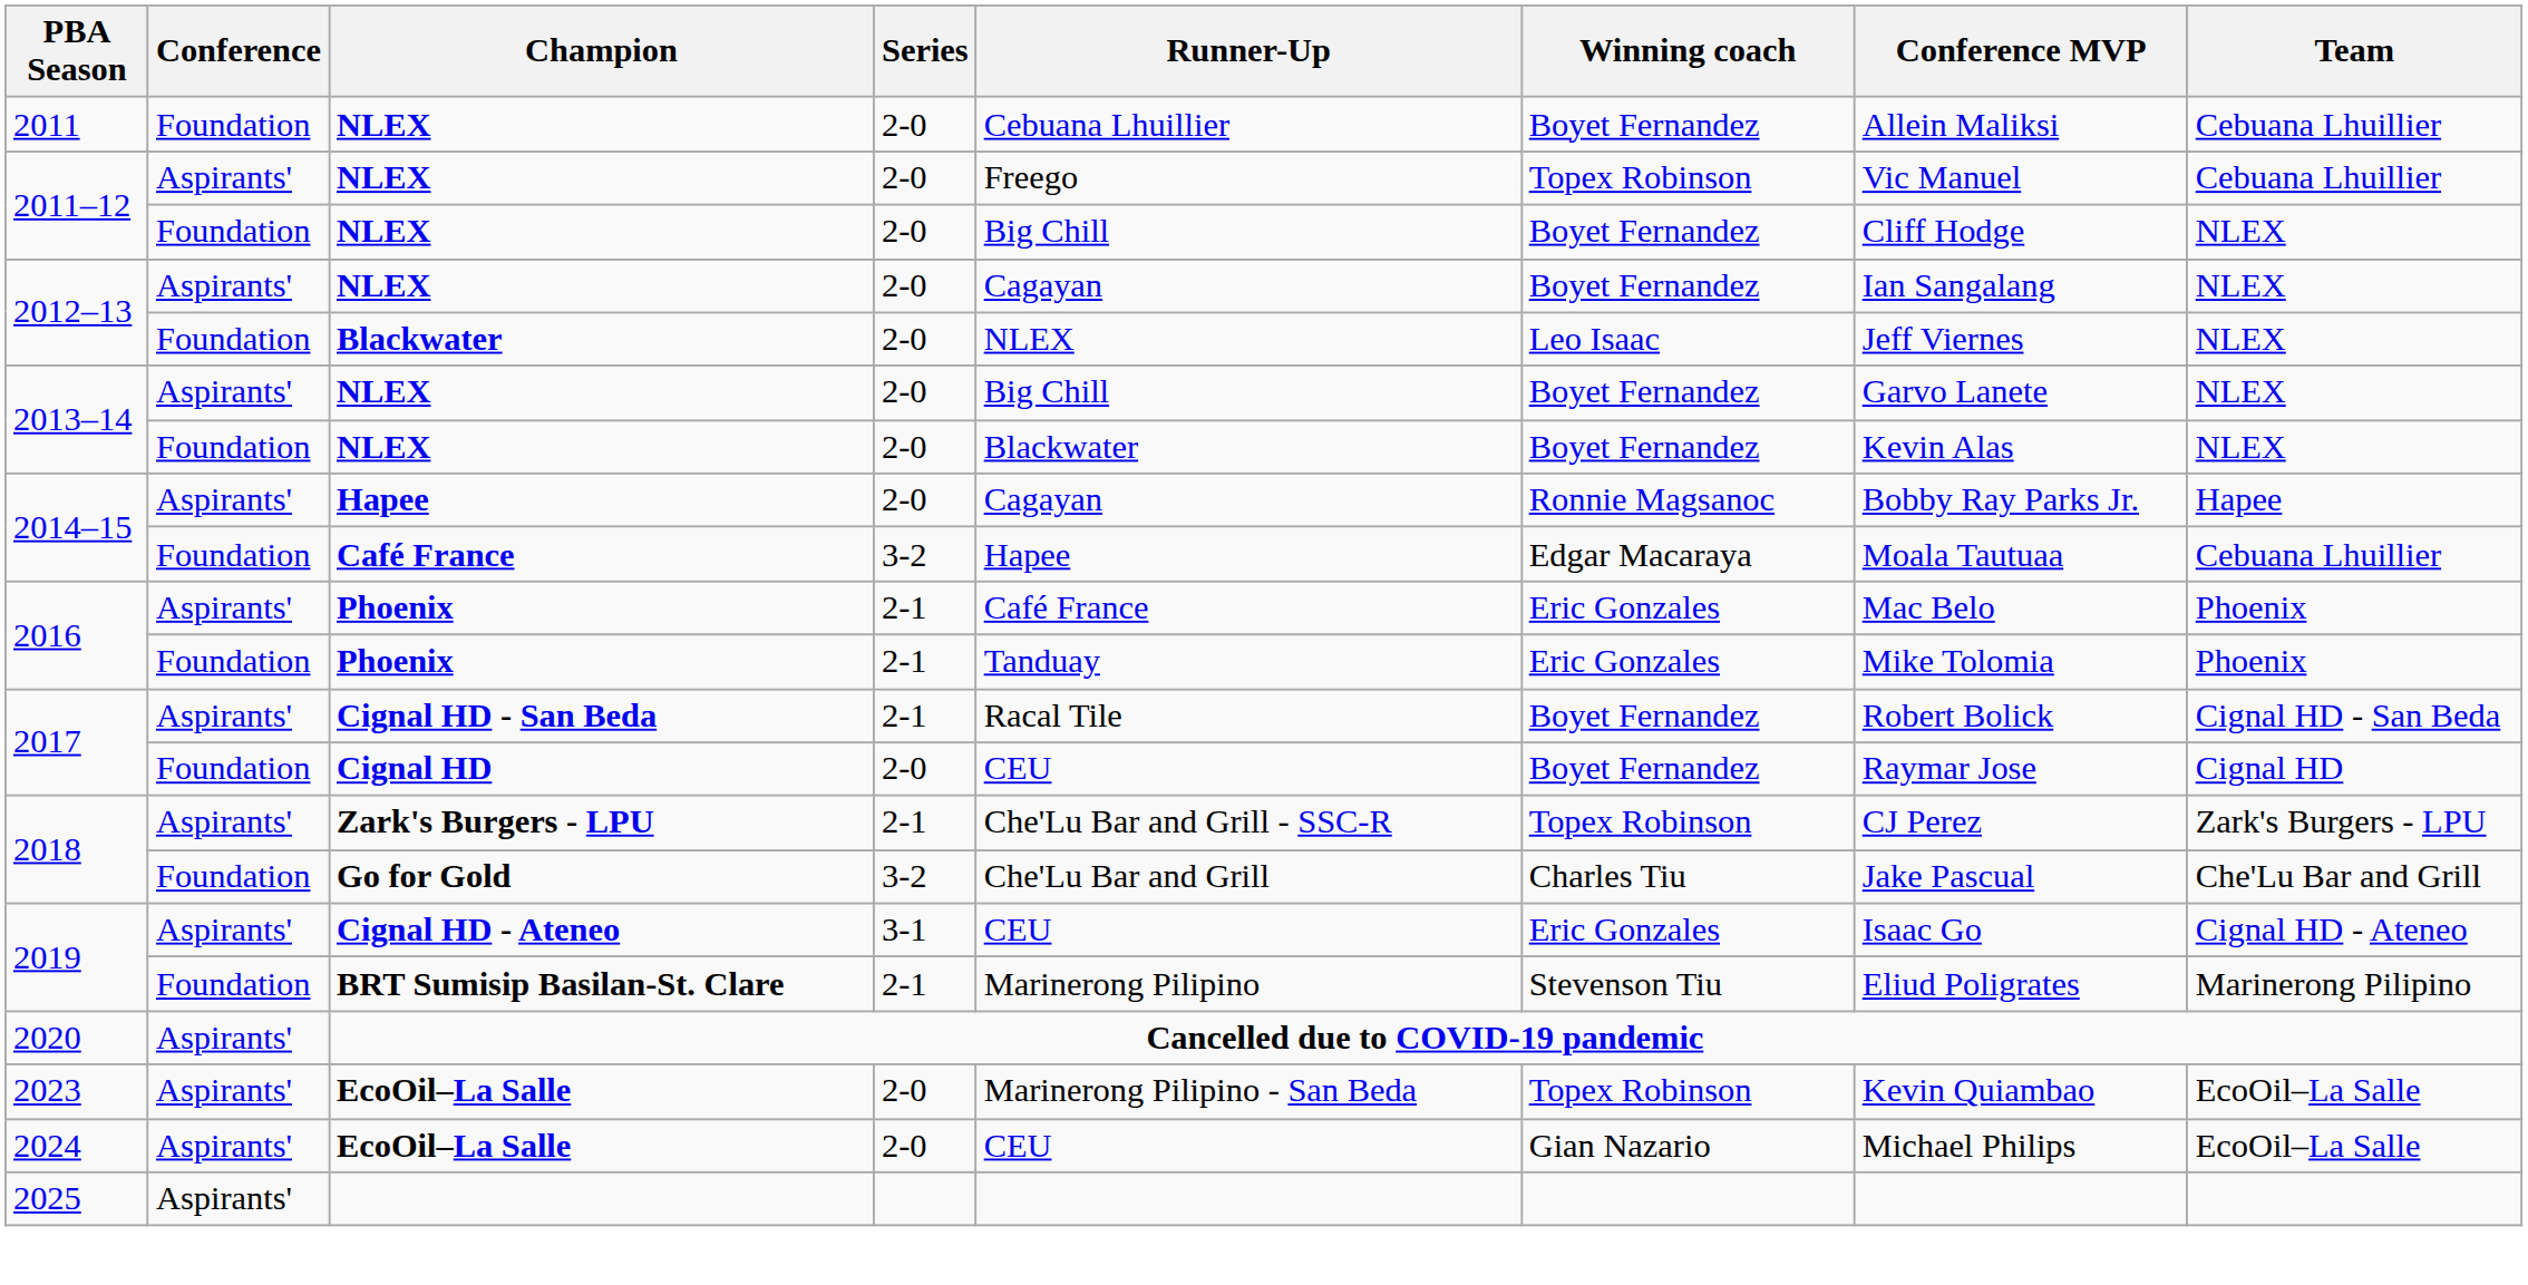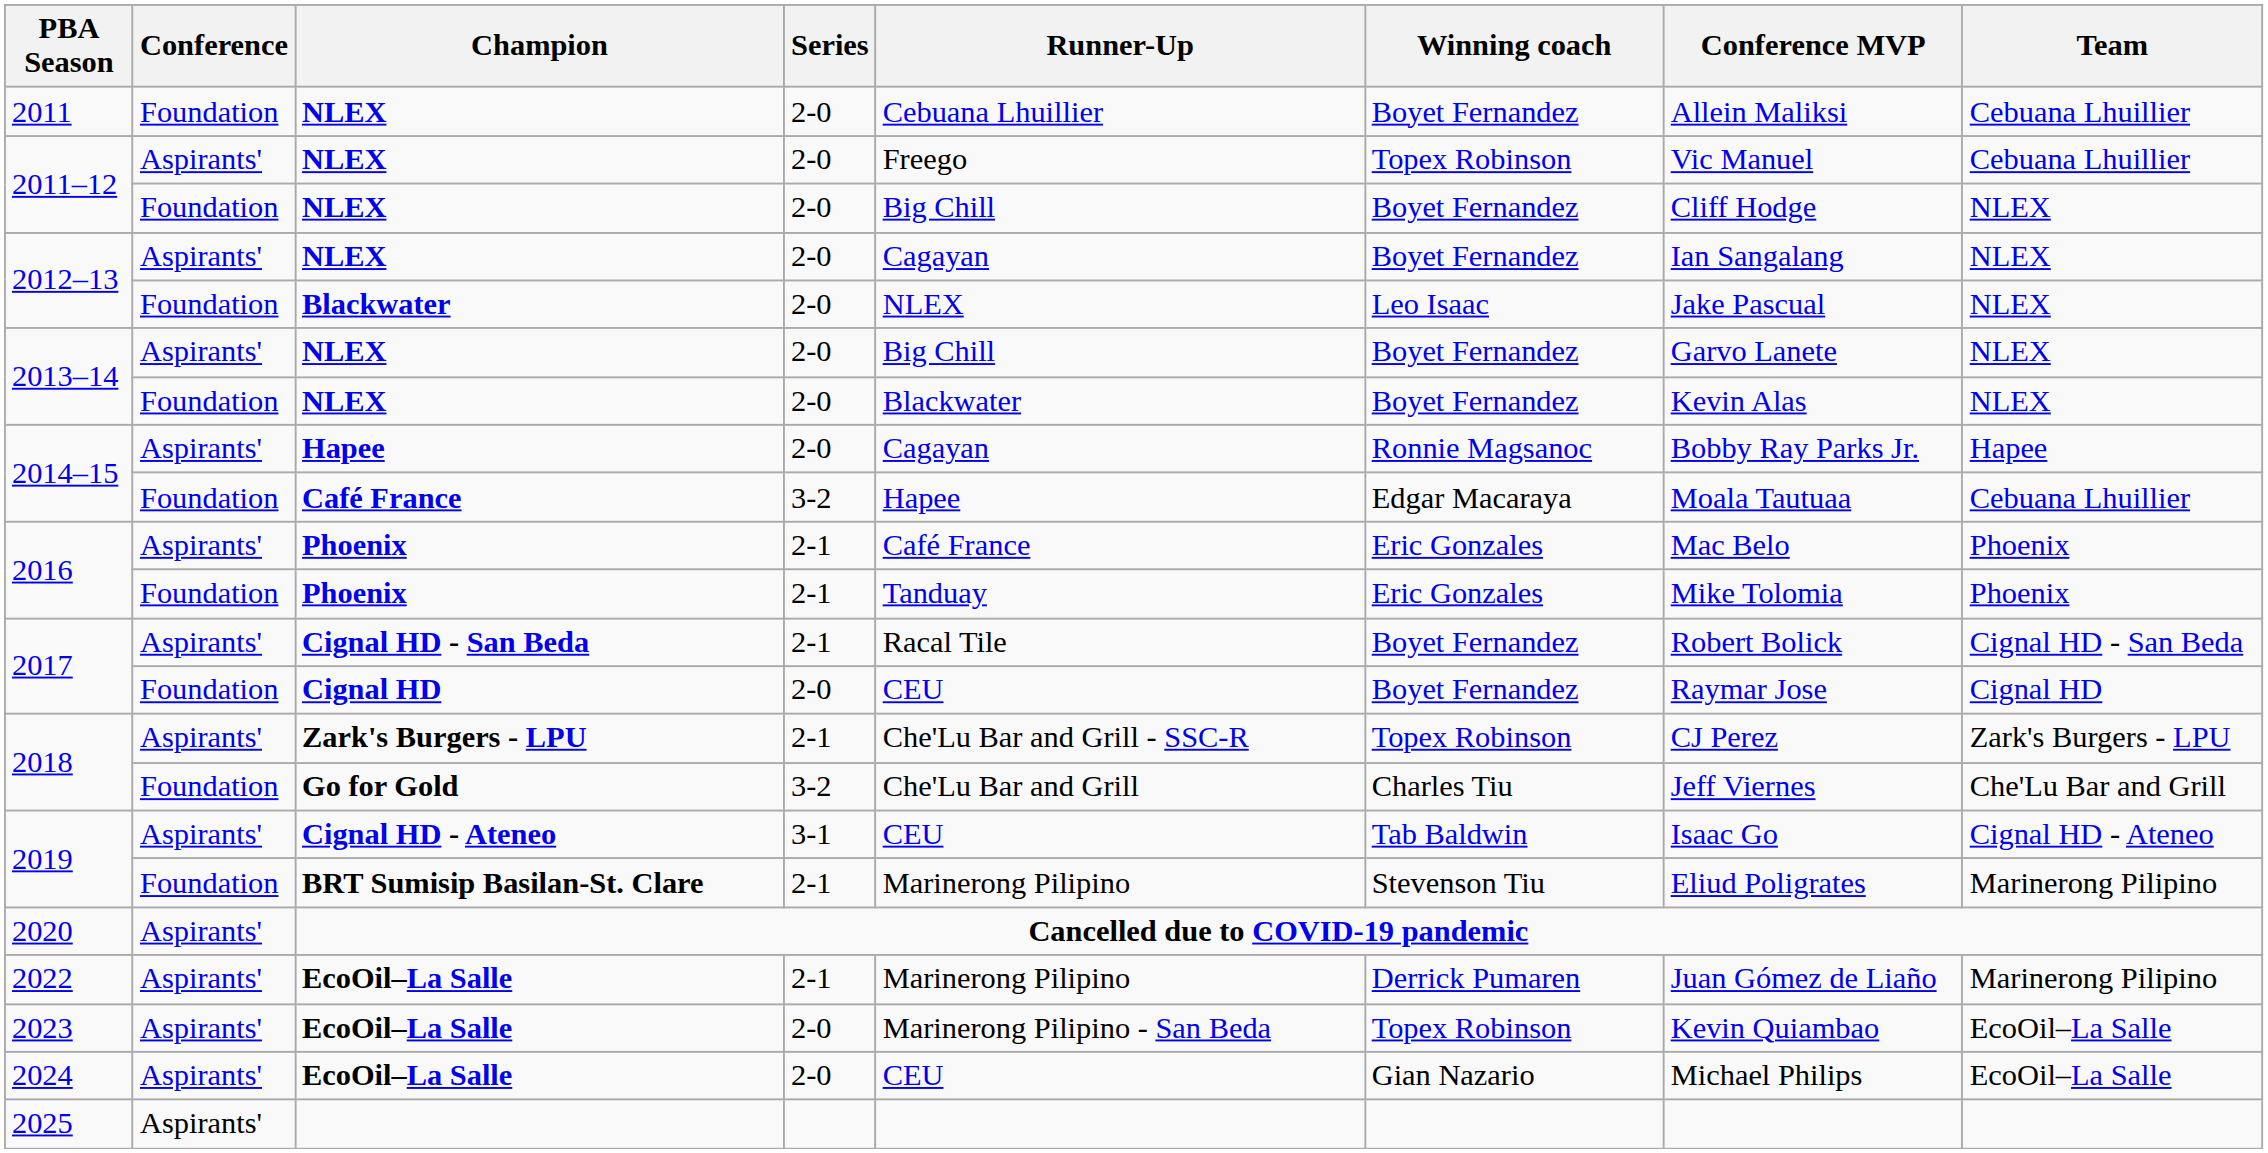 <table class="wikitable">
 <tr>
 <th style="width:60px;">PBA Season</th>
 <th style="width:60px;">Conference</th>
 <th style="width:250px;">Champion</th>
 <th style="width:20px;">Series</th>
 <th style="width:250px;">Runner-Up</th>
 <th style="width:150px;">Winning coach</th>
 <th style="width:150px;">Conference MVP</th>
 <th style="width:150px;">Team</th>
 </tr>
 <tr>
 <td><a href='#'>2011</a></td>
 <td><a href='#'>Foundation</a></td>
 <td><strong><a href='#'>NLEX</a></strong></td>
 <td>2-0</td>
 <td><a href='#'>Cebuana Lhuillier</a></td>
 <td><a href='#'>Boyet Fernandez</a></td>
 <td><a href='#'>Allein Maliksi</a></td>
 <td><a href='#'>Cebuana Lhuillier</a></td>
 </tr>
 <tr>
 <td rowspan=2><a href='#'>2011–12</a></td>
 <td><a href='#'>Aspirants'</a></td>
 <td><strong><a href='#'>NLEX</a></strong></td>
 <td>2-0</td>
 <td>Freego</td>
 <td><a href='#'>Topex Robinson</a></td>
 <td><a href='#'>Vic Manuel</a></td>
 <td><a href='#'>Cebuana Lhuillier</a></td>
 </tr>
 <tr>
 <td><a href='#'>Foundation</a></td>
 <td><strong><a href='#'>NLEX</a></strong></td>
 <td>2-0</td>
 <td><a href='#'>Big Chill</a></td>
 <td><a href='#'>Boyet Fernandez</a></td>
 <td><a href='#'>Cliff Hodge</a></td>
 <td><a href='#'>NLEX</a></td>
 </tr>
 <tr>
 <td rowspan=2><a href='#'>2012–13</a></td>
 <td><a href='#'>Aspirants'</a></td>
 <td><strong><a href='#'>NLEX</a></strong></td>
 <td>2-0</td>
 <td><a href='#'>Cagayan</a></td>
 <td><a href='#'>Boyet Fernandez</a></td>
 <td><a href='#'>Ian Sangalang</a></td>
 <td><a href='#'>NLEX</a></td>
 </tr>
 <tr>
 <td><a href='#'>Foundation</a></td>
 <td><strong><a href='#'>Blackwater</a></strong></td>
 <td>2-0</td>
 <td><a href='#'>NLEX</a></td>
 <td><a href='#'>Leo Isaac</a></td>
-<td><a href='#'>Jeff Viernes</a></td>
+<td><a href='#'>Jake Pascual</a></td>
 <td><a href='#'>NLEX</a></td>
 </tr>
 <tr>
 <td rowspan=2><a href='#'>2013–14</a></td>
 <td><a href='#'>Aspirants'</a></td>
 <td><strong><a href='#'>NLEX</a></strong></td>
 <td>2-0</td>
 <td><a href='#'>Big Chill</a></td>
 <td><a href='#'>Boyet Fernandez</a></td>
 <td><a href='#'>Garvo Lanete</a></td>
 <td><a href='#'>NLEX</a></td>
 </tr>
 <tr>
 <td><a href='#'>Foundation</a></td>
 <td><strong><a href='#'>NLEX</a></strong></td>
 <td>2-0</td>
 <td><a href='#'>Blackwater</a></td>
 <td><a href='#'>Boyet Fernandez</a></td>
 <td><a href='#'>Kevin Alas</a></td>
 <td><a href='#'>NLEX</a></td>
 </tr>
 <tr>
 <td rowspan=2><a href='#'>2014–15</a></td>
 <td><a href='#'>Aspirants'</a></td>
 <td><strong><a href='#'>Hapee</a></strong></td>
 <td>2-0</td>
 <td><a href='#'>Cagayan</a></td>
 <td><a href='#'>Ronnie Magsanoc</a></td>
 <td><a href='#'>Bobby Ray Parks Jr.</a></td>
 <td><a href='#'>Hapee</a></td>
 </tr>
 <tr>
 <td><a href='#'>Foundation</a></td>
 <td><strong><a href='#'>Café France</a></strong></td>
 <td>3-2</td>
 <td><a href='#'>Hapee</a></td>
 <td>Edgar Macaraya</td>
 <td><a href='#'>Moala Tautuaa</a></td>
 <td><a href='#'>Cebuana Lhuillier</a></td>
 </tr>
 <tr>
 <td rowspan=2><a href='#'>2016</a></td>
 <td><a href='#'>Aspirants'</a></td>
 <td><strong><a href='#'>Phoenix</a></strong></td>
 <td>2-1</td>
 <td><a href='#'>Café France</a></td>
 <td><a href='#'>Eric Gonzales</a></td>
 <td><a href='#'>Mac Belo</a></td>
 <td><a href='#'>Phoenix</a></td>
 </tr>
 <tr>
 <td><a href='#'>Foundation</a></td>
 <td><strong><a href='#'>Phoenix</a></strong></td>
 <td>2-1</td>
 <td><a href='#'>Tanduay</a></td>
 <td><a href='#'>Eric Gonzales</a></td>
 <td><a href='#'>Mike Tolomia</a></td>
 <td><a href='#'>Phoenix</a></td>
 </tr>
 <tr>
 <td rowspan=2><a href='#'>2017</a></td>
 <td><a href='#'>Aspirants'</a></td>
 <td><strong><a href='#'>Cignal HD</a> - <a href='#'>San Beda</a></strong></td>
 <td>2-1</td>
 <td>Racal Tile</td>
 <td><a href='#'>Boyet Fernandez</a></td>
 <td><a href='#'>Robert Bolick</a></td>
 <td><a href='#'>Cignal HD</a> - <a href='#'>San Beda</a></td>
 </tr>
 <tr>
 <td><a href='#'>Foundation</a></td>
 <td><strong><a href='#'>Cignal HD</a></strong></td>
 <td>2-0</td>
 <td><a href='#'>CEU</a></td>
 <td><a href='#'>Boyet Fernandez</a></td>
 <td><a href='#'>Raymar Jose</a></td>
 <td><a href='#'>Cignal HD</a></td>
 </tr>
 <tr>
 <td rowspan=2><a href='#'>2018</a></td>
 <td><a href='#'>Aspirants'</a></td>
 <td><strong>Zark's Burgers - <a href='#'>LPU</a></strong></td>
 <td>2-1</td>
 <td>Che'Lu Bar and Grill - <a href='#'>SSC-R</a></td>
 <td><a href='#'>Topex Robinson</a></td>
 <td><a href='#'>CJ Perez</a></td>
 <td>Zark's Burgers - <a href='#'>LPU</a></td>
 </tr>
 <tr>
 <td><a href='#'>Foundation</a></td>
 <td><strong>Go for Gold</strong></td>
 <td>3-2</td>
 <td>Che'Lu Bar and Grill</td>
 <td>Charles Tiu</td>
-<td><a href='#'>Jake Pascual</a></td>
+<td><a href='#'>Jeff Viernes</a></td>
 <td>Che'Lu Bar and Grill</td>
 </tr>
 <tr>
 <td rowspan=2><a href='#'>2019</a></td>
 <td><a href='#'>Aspirants'</a></td>
 <td><strong><a href='#'>Cignal HD</a> - <a href='#'>Ateneo</a></strong></td>
 <td>3-1</td>
 <td><a href='#'>CEU</a></td>
-<td><a href='#'>Eric Gonzales</a></td>
+<td><a href='#'>Tab Baldwin</a></td>
 <td><a href='#'>Isaac Go</a></td>
 <td><a href='#'>Cignal HD</a> - <a href='#'>Ateneo</a></td>
 </tr>
 <tr>
 <td><a href='#'>Foundation</a></td>
 <td><strong>BRT Sumisip Basilan-St. Clare</strong></td>
 <td>2-1</td>
 <td>Marinerong Pilipino</td>
 <td>Stevenson Tiu</td>
 <td><a href='#'>Eliud Poligrates</a></td>
 <td>Marinerong Pilipino</td>
 </tr>
 <tr>
 <td><a href='#'>2020</a></td>
 <td><a href='#'>Aspirants'</a></td>
 <td colspan=6 align=center><strong>Cancelled due to <a href='#'>COVID-19 pandemic</a></strong></td>
+</tr>
+<tr>
+<td><a href='#'>2022</a></td>
+<td><a href='#'>Aspirants'</a></td>
+<td><strong>EcoOil–<a href='#'>La Salle</a> </strong></td>
+<td>2-1</td>
+<td>Marinerong Pilipino</td>
+<td><a href='#'>Derrick Pumaren</a></td>
+<td><a href='#'>Juan Gómez de Liaño</a></td>
+<td>Marinerong Pilipino</td>
 </tr>
 <tr>
 <td><a href='#'>2023</a></td>
 <td><a href='#'>Aspirants'</a></td>
 <td><strong>EcoOil–<a href='#'>La Salle</a> </strong></td>
 <td>2-0</td>
 <td>Marinerong Pilipino - <a href='#'>San Beda</a></td>
 <td><a href='#'>Topex Robinson</a></td>
 <td><a href='#'>Kevin Quiambao</a></td>
 <td>EcoOil–<a href='#'>La Salle</a></td>
 </tr>
 <tr>
 <td><a href='#'>2024</a></td>
 <td><a href='#'>Aspirants'</a></td>
 <td><strong>EcoOil–<a href='#'>La Salle</a> </strong></td>
 <td>2-0</td>
 <td><a href='#'>CEU</a></td>
 <td>Gian Nazario</td>
 <td>Michael Philips</td>
 <td>EcoOil–<a href='#'>La Salle</a></td>
 </tr>
 <tr>
 <td><a href='#'>2025</a></td>
 <td>Aspirants'</td>
 <td></td>
 <td></td>
 <td></td>
 <td></td>
 <td></td>
 <td></td>
 </tr>
 </table>
